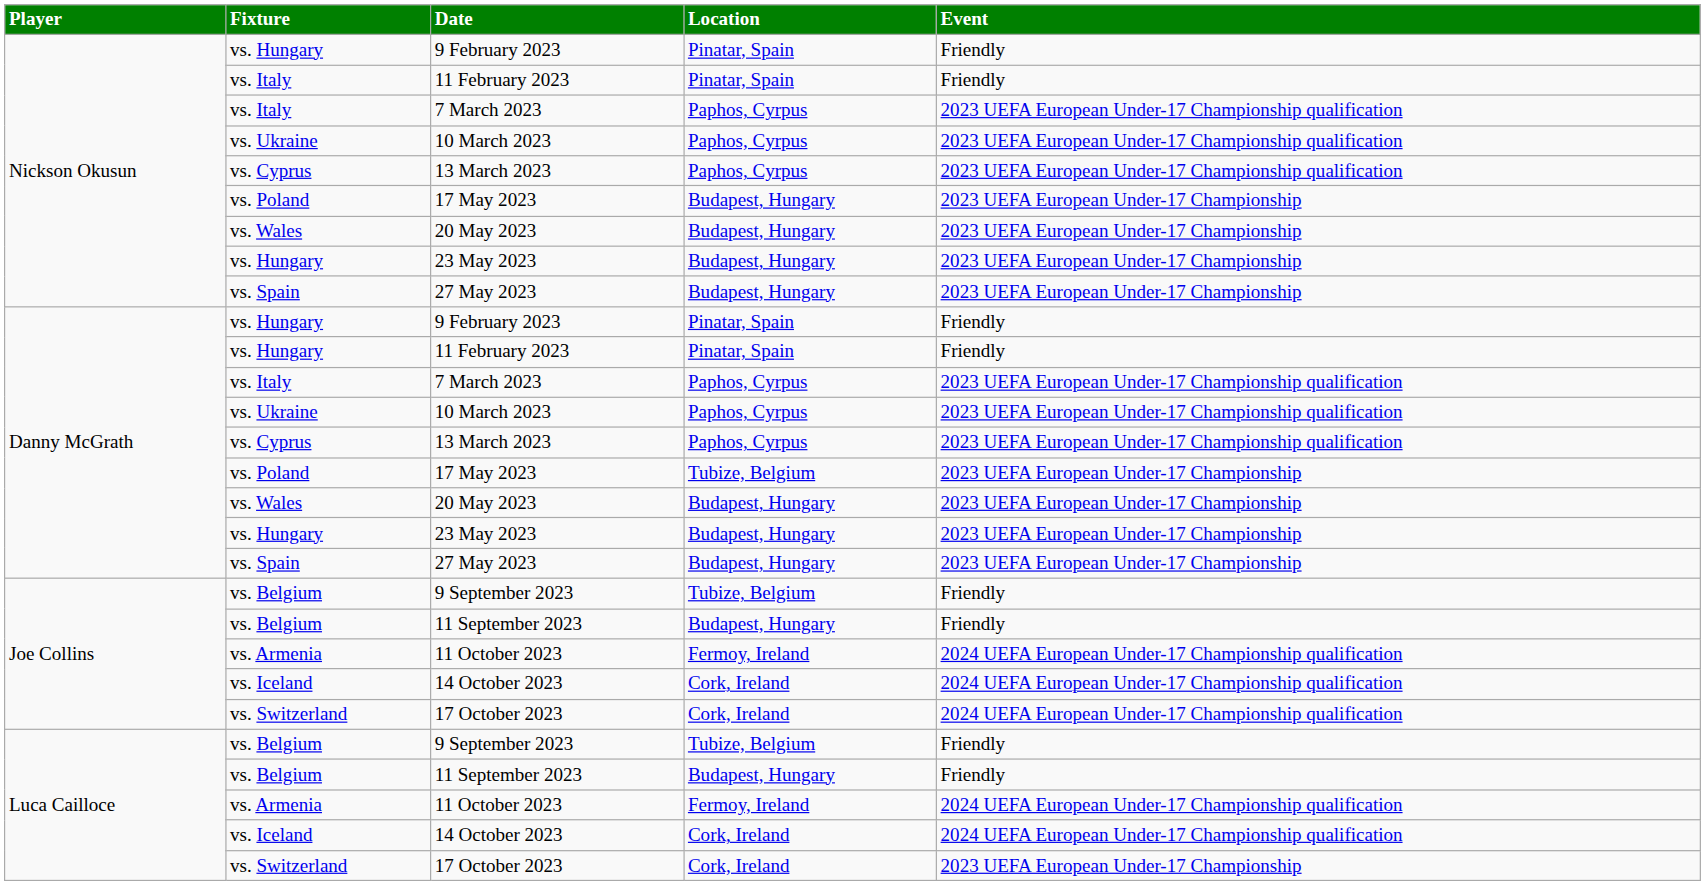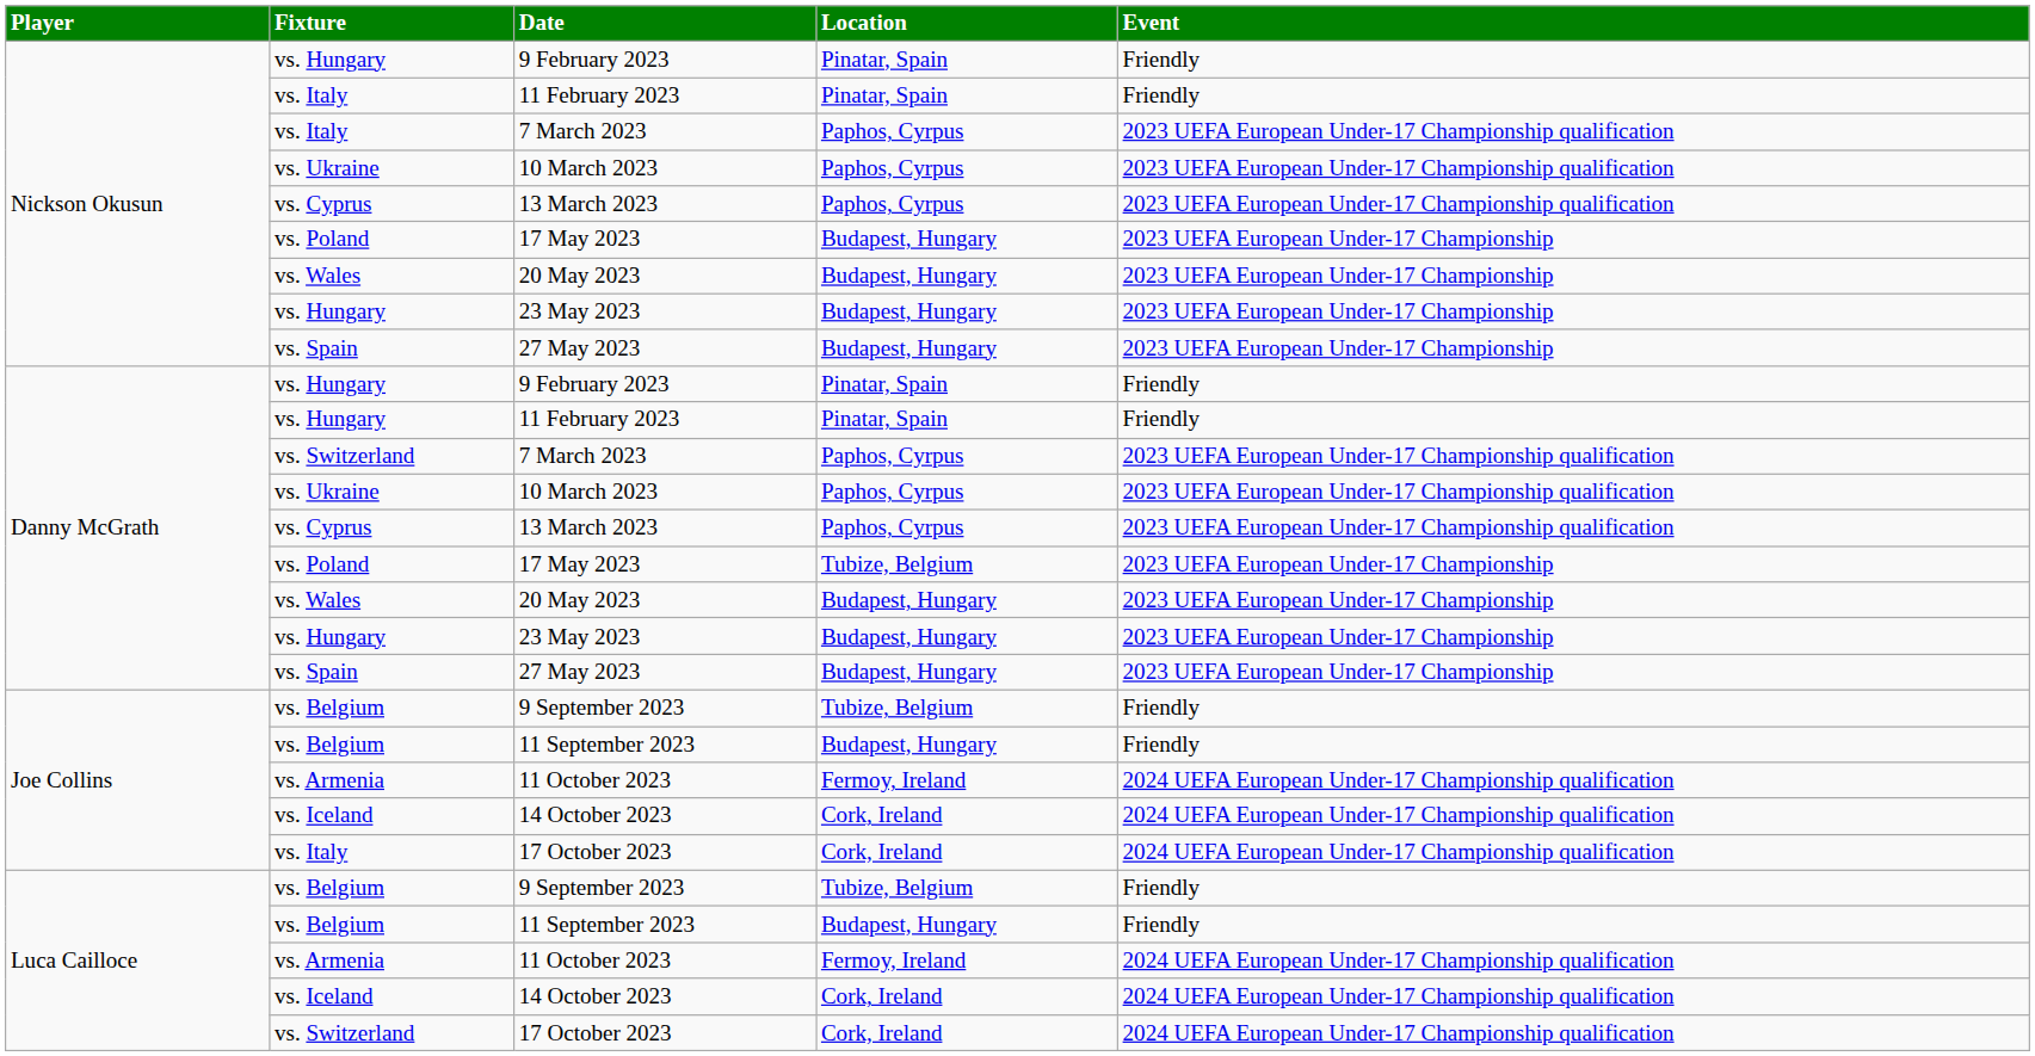 <table class="wikitable" style="width:90%;">
 <tr>
 <th style="background:green; color:white; text-align:left;">Player</th>
 <th style="background:green; color:white; text-align:left;">Fixture</th>
 <th style="background:green; color:white; text-align:left;">Date</th>
 <th style="background:green; color:white; text-align:left;">Location</th>
 <th style="background:green; color:white; text-align:left;">Event</th>
 </tr>
 <tr>
 <td rowspan="9">Nickson Okusun</td>
 <td>vs.  <a href='#'>Hungary</a></td>
 <td>9 February 2023</td>
 <td><a href='#'>Pinatar, Spain</a></td>
 <td>Friendly</td>
 </tr>
 <tr>
 <td>vs.  <a href='#'>Italy</a></td>
 <td>11 February 2023</td>
 <td><a href='#'>Pinatar, Spain</a></td>
 <td>Friendly</td>
 </tr>
 <tr>
 <td>vs.  <a href='#'>Italy</a></td>
 <td>7 March 2023</td>
 <td><a href='#'>Paphos, Cyrpus</a></td>
 <td><a href='#'>2023 UEFA European Under-17 Championship qualification</a></td>
 </tr>
 <tr>
 <td>vs.  <a href='#'>Ukraine</a></td>
 <td>10 March 2023</td>
 <td><a href='#'>Paphos, Cyrpus</a></td>
 <td><a href='#'>2023 UEFA European Under-17 Championship qualification</a></td>
 </tr>
 <tr>
 <td>vs.  <a href='#'>Cyprus</a></td>
 <td>13 March 2023</td>
 <td><a href='#'>Paphos, Cyrpus</a></td>
 <td><a href='#'>2023 UEFA European Under-17 Championship qualification</a></td>
 </tr>
 <tr>
 <td>vs.  <a href='#'>Poland</a></td>
 <td>17 May 2023</td>
 <td><a href='#'>Budapest, Hungary</a></td>
 <td><a href='#'>2023 UEFA European Under-17 Championship</a></td>
 </tr>
 <tr>
 <td>vs.  <a href='#'>Wales</a></td>
 <td>20 May 2023</td>
 <td><a href='#'>Budapest, Hungary</a></td>
 <td><a href='#'>2023 UEFA European Under-17 Championship</a></td>
 </tr>
 <tr>
 <td>vs.  <a href='#'>Hungary</a></td>
 <td>23 May 2023</td>
 <td><a href='#'>Budapest, Hungary</a></td>
 <td><a href='#'>2023 UEFA European Under-17 Championship</a></td>
 </tr>
 <tr>
 <td>vs.  <a href='#'>Spain</a></td>
 <td>27 May 2023</td>
 <td><a href='#'>Budapest, Hungary</a></td>
 <td><a href='#'>2023 UEFA European Under-17 Championship</a></td>
 </tr>
 <tr>
 <td rowspan="9">Danny McGrath</td>
 <td>vs.  <a href='#'>Hungary</a></td>
 <td>9 February 2023</td>
 <td><a href='#'>Pinatar, Spain</a></td>
 <td>Friendly</td>
 </tr>
 <tr>
 <td>vs.  <a href='#'>Hungary</a></td>
 <td>11 February 2023</td>
 <td><a href='#'>Pinatar, Spain</a></td>
 <td>Friendly</td>
 </tr>
 <tr>
-<td>vs.  <a href='#'>Italy</a></td>
+<td>vs.  <a href='#'>Switzerland</a></td>
 <td>7 March 2023</td>
 <td><a href='#'>Paphos, Cyrpus</a></td>
 <td><a href='#'>2023 UEFA European Under-17 Championship qualification</a></td>
 </tr>
 <tr>
 <td>vs.  <a href='#'>Ukraine</a></td>
 <td>10 March 2023</td>
 <td><a href='#'>Paphos, Cyrpus</a></td>
 <td><a href='#'>2023 UEFA European Under-17 Championship qualification</a></td>
 </tr>
 <tr>
 <td>vs.  <a href='#'>Cyprus</a></td>
 <td>13 March 2023</td>
 <td><a href='#'>Paphos, Cyrpus</a></td>
 <td><a href='#'>2023 UEFA European Under-17 Championship qualification</a></td>
 </tr>
 <tr>
 <td>vs.  <a href='#'>Poland</a></td>
 <td>17 May 2023</td>
 <td><a href='#'>Tubize, Belgium</a></td>
 <td><a href='#'>2023 UEFA European Under-17 Championship</a></td>
 </tr>
 <tr>
 <td>vs.  <a href='#'>Wales</a></td>
 <td>20 May 2023</td>
 <td><a href='#'>Budapest, Hungary</a></td>
 <td><a href='#'>2023 UEFA European Under-17 Championship</a></td>
 </tr>
 <tr>
 <td>vs.  <a href='#'>Hungary</a></td>
 <td>23 May 2023</td>
 <td><a href='#'>Budapest, Hungary</a></td>
 <td><a href='#'>2023 UEFA European Under-17 Championship</a></td>
 </tr>
 <tr>
 <td>vs.  <a href='#'>Spain</a></td>
 <td>27 May 2023</td>
 <td><a href='#'>Budapest, Hungary</a></td>
 <td><a href='#'>2023 UEFA European Under-17 Championship</a></td>
 </tr>
 <tr>
 <td rowspan="5">Joe Collins</td>
 <td>vs.  <a href='#'>Belgium</a></td>
 <td>9 September 2023</td>
 <td><a href='#'>Tubize, Belgium</a></td>
 <td>Friendly</td>
 </tr>
 <tr>
 <td>vs.  <a href='#'>Belgium</a></td>
 <td>11 September 2023</td>
 <td><a href='#'>Budapest, Hungary</a></td>
 <td>Friendly</td>
 </tr>
 <tr>
 <td>vs.  <a href='#'>Armenia</a></td>
 <td>11 October 2023</td>
 <td><a href='#'>Fermoy, Ireland</a></td>
 <td><a href='#'>2024 UEFA European Under-17 Championship qualification</a></td>
 </tr>
 <tr>
 <td>vs.  <a href='#'>Iceland</a></td>
 <td>14 October 2023</td>
 <td><a href='#'>Cork, Ireland</a></td>
 <td><a href='#'>2024 UEFA European Under-17 Championship qualification</a></td>
 </tr>
 <tr>
-<td>vs.  <a href='#'>Switzerland</a></td>
+<td>vs.  <a href='#'>Italy</a></td>
 <td>17 October 2023</td>
 <td><a href='#'>Cork, Ireland</a></td>
 <td><a href='#'>2024 UEFA European Under-17 Championship qualification</a></td>
 </tr>
 <tr>
 <td rowspan="5">Luca Cailloce</td>
 <td>vs.  <a href='#'>Belgium</a></td>
 <td>9 September 2023</td>
 <td><a href='#'>Tubize, Belgium</a></td>
 <td>Friendly</td>
 </tr>
 <tr>
 <td>vs.  <a href='#'>Belgium</a></td>
 <td>11 September 2023</td>
 <td><a href='#'>Budapest, Hungary</a></td>
 <td>Friendly</td>
 </tr>
 <tr>
 <td>vs.  <a href='#'>Armenia</a></td>
 <td>11 October 2023</td>
 <td><a href='#'>Fermoy, Ireland</a></td>
 <td><a href='#'>2024 UEFA European Under-17 Championship qualification</a></td>
 </tr>
 <tr>
 <td>vs.  <a href='#'>Iceland</a></td>
 <td>14 October 2023</td>
 <td><a href='#'>Cork, Ireland</a></td>
 <td><a href='#'>2024 UEFA European Under-17 Championship qualification</a></td>
 </tr>
 <tr>
 <td>vs.  <a href='#'>Switzerland</a></td>
 <td>17 October 2023</td>
 <td><a href='#'>Cork, Ireland</a></td>
-<td><a href='#'>2023 UEFA European Under-17 Championship</a></td>
+<td><a href='#'>2024 UEFA European Under-17 Championship qualification</a></td>
 </tr>
 </table>
